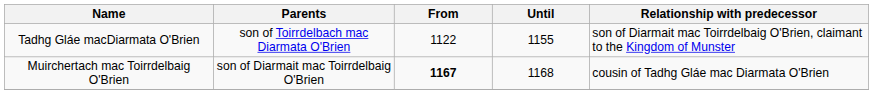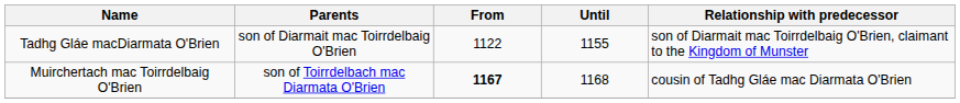 <table width=90% class="wikitable">
 <tr>
 <th width=15%>Name</th>
 <th width=13%>Parents</th>
 <th width=7%>From</th>
 <th width=7%>Until</th>
 <th width=20%>Relationship with predecessor</th>
 </tr>
 <tr>
 <td align="center">Tadhg Gláe macDiarmata O'Brien</td>
-<td align="center">son of <a href='#'>Toirrdelbach mac Diarmata O'Brien</a></td>
+<td align="center">son of Diarmait mac Toirrdelbaig O'Brien</td>
 <td align="center">1122</td>
 <td align="center">1155</td>
 <td>son of Diarmait mac Toirrdelbaig O'Brien, claimant to the <a href='#'>Kingdom of Munster</a></td>
 </tr>
 <tr>
 <td align="center">Muirchertach mac Toirrdelbaig O'Brien</td>
-<td align="center">son of Diarmait mac Toirrdelbaig O'Brien</td>
+<td align="center">son of <a href='#'>Toirrdelbach mac Diarmata O'Brien</a></td>
 <td align="center"><strong>1167</strong></td>
 <td align="center">1168</td>
 <td>cousin of Tadhg Gláe mac Diarmata O'Brien</td>
 </tr>
 <tr>
 </tr>
 </table>
